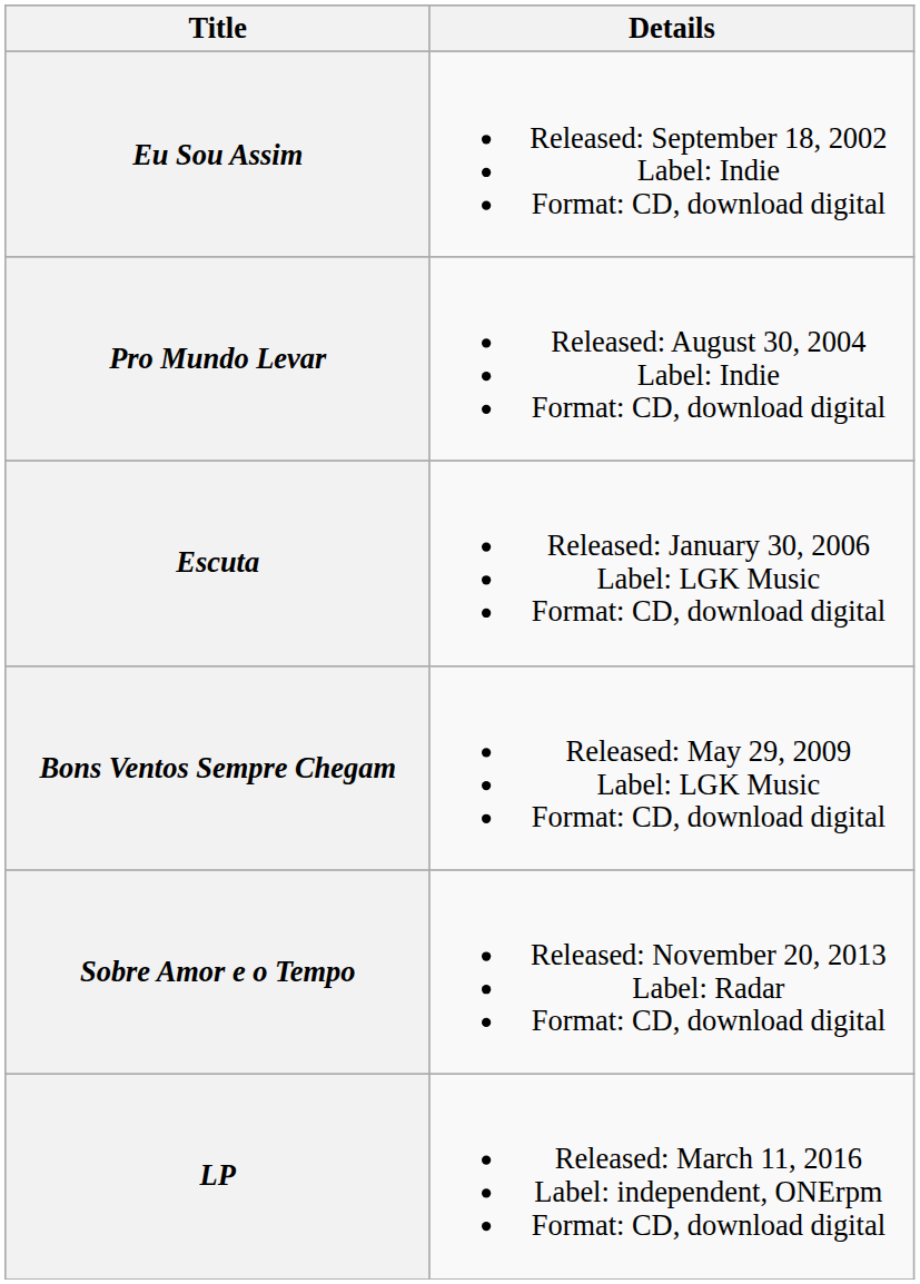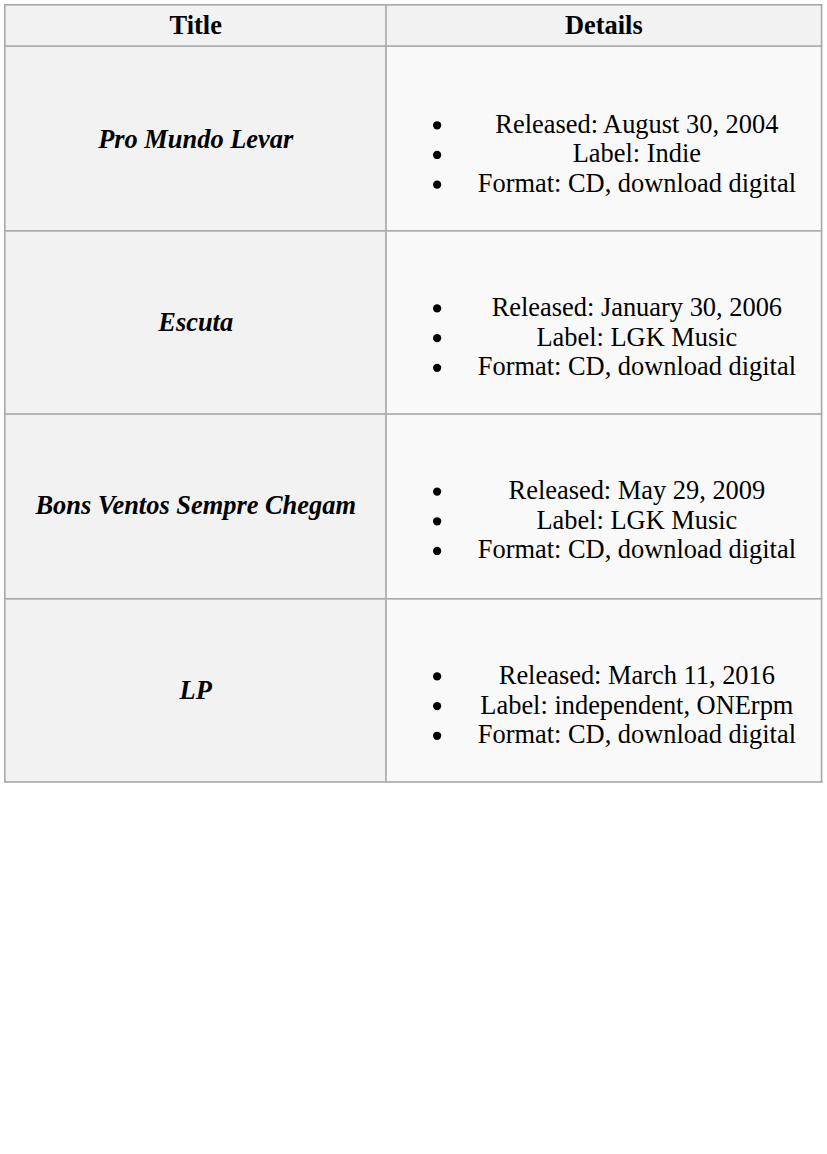 <table class="wikitable plainrowheaders" style="text-align:center;">
 <tr>
 <th scope="col" style="width:14em;">Title</th>
 <th scope="col" style="width:16em;">Details</th>
-</tr>
-<tr>
-<th scope="row"><em>Eu Sou Assim</em></th>
-<td><br><ul><li>Released: September 18, 2002</li><li>Label: Indie</li><li>Format: CD, download digital</li></ul></td>
 </tr>
 <tr>
 <th scope="row"><em>Pro Mundo Levar</em></th>
 <td><br><ul><li>Released: August 30, 2004</li><li>Label: Indie</li><li>Format: CD, download digital</li></ul></td>
 </tr>
 <tr>
 <th scope="row"><em>Escuta</em></th>
 <td><br><ul><li>Released: January 30, 2006</li><li>Label: LGK Music</li><li>Format: CD, download digital</li></ul></td>
 </tr>
 <tr>
 <th scope="row"><em>Bons Ventos Sempre Chegam</em></th>
 <td><br><ul><li>Released: May 29, 2009</li><li>Label: LGK Music</li><li>Format: CD, download digital</li></ul></td>
 </tr>
 <tr>
-<th scope="row"><em>Sobre Amor e o Tempo</em></th>
-<td><br><ul><li>Released: November 20, 2013</li><li>Label: Radar</li><li>Format: CD, download digital</li></ul></td>
-</tr>
-<tr>
 <th scope="row"><em>LP</em></th>
 <td><br><ul><li>Released: March 11, 2016</li><li>Label: independent, ONErpm</li><li>Format: CD, download digital</li></ul></td>
 </tr>
 </table>
